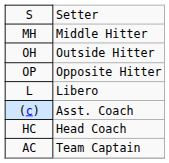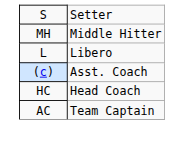 <table class="wikitable" style="float: right">
 <tr>
 <td style="border: 1px solid black;" align=center>  S  </td>
 <td>Setter</td>
 </tr>
 <tr>
 <td style="border: 1px solid black;" align=center>  MH  </td>
 <td>Middle Hitter</td>
-</tr>
-<tr>
-<td style="border: 1px solid black;" align=center>  OH  </td>
-<td>Outside Hitter</td>
-</tr>
-<tr>
-<td style="border: 1px solid black;" align=center>  OP  </td>
-<td>Opposite Hitter</td>
 </tr>
 <tr>
 <td style="border: 1px solid black;" align=center>  L  </td>
 <td>Libero</td>
 </tr>
 <tr>
 <td style="background: #D0E6FF; border: 1px solid black" align=center> (<a href='#'>c</a>) </td>
 <td>Asst. Coach</td>
 </tr>
 <tr>
 <td style="border: 1px solid black;" align=center>  HC  </td>
 <td>Head Coach</td>
 </tr>
 <tr>
 <td style="border: 1px solid black;" align=center>  AC  </td>
 <td>Team Captain</td>
 </tr>
 <tr>
 </tr>
 </table>
